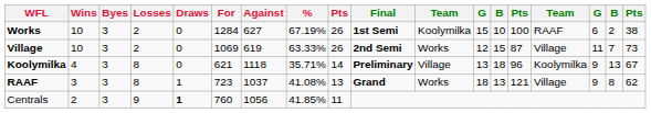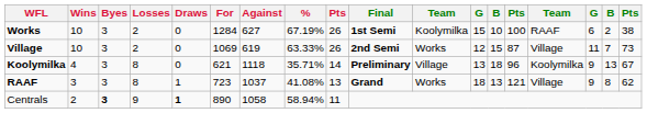 <table class="wikitable">
 <tr>
 <th style="color:crimson">WFL</th>
 <th style="color:crimson">Wins</th>
 <th style="color:crimson">Byes</th>
 <th style="color:crimson">Losses</th>
 <th style="color:crimson">Draws</th>
 <th style="color:crimson">For</th>
 <th style="color:crimson">Against</th>
 <th style="color:crimson">%</th>
 <th style="color:crimson">Pts</th>
 <th style="color:green">Final</th>
 <th style="color:green">Team</th>
 <th style="color:green">G</th>
 <th style="color:green">B</th>
 <th style="color:green">Pts</th>
 <th style="color:green">Team</th>
 <th style="color:green">G</th>
 <th style="color:green">B</th>
 <th style="color:green">Pts</th>
 </tr>
 <tr>
 <td><strong>	Works	</strong></td>
 <td>10</td>
 <td>3</td>
 <td>2</td>
 <td>0</td>
 <td>1284</td>
 <td>627</td>
 <td>67.19%</td>
 <td>26</td>
 <td><strong>1st Semi</strong></td>
 <td>Koolymilka</td>
 <td>15</td>
 <td>10</td>
 <td>100</td>
 <td>RAAF</td>
 <td>6</td>
 <td>2</td>
 <td>38</td>
 </tr>
 <tr>
 <td><strong>	Village	</strong></td>
 <td>10</td>
 <td>3</td>
 <td>2</td>
 <td>0</td>
 <td>1069</td>
 <td>619</td>
 <td>63.33%</td>
 <td>26</td>
 <td><strong>2nd Semi</strong></td>
 <td>Works</td>
 <td>12</td>
 <td>15</td>
 <td>87</td>
 <td>Village</td>
 <td>11</td>
 <td>7</td>
 <td>73</td>
 </tr>
 <tr>
 <td><strong>	Koolymilka	</strong></td>
 <td>4</td>
 <td>3</td>
 <td>8</td>
 <td>0</td>
 <td>621</td>
 <td>1118</td>
 <td>35.71%</td>
 <td>14</td>
 <td><strong>Preliminary</strong></td>
 <td>Village</td>
 <td>13</td>
 <td>18</td>
 <td>96</td>
 <td>Koolymilka</td>
 <td>9</td>
 <td>13</td>
 <td>67</td>
 </tr>
 <tr>
 <td><strong>	RAAF	</strong></td>
 <td>3</td>
 <td>3</td>
 <td>8</td>
 <td>1</td>
 <td>723</td>
 <td>1037</td>
 <td>41.08%</td>
 <td>13</td>
 <td><strong>Grand</strong></td>
 <td>Works</td>
 <td>18</td>
 <td>13</td>
 <td>121</td>
 <td>Village</td>
 <td>9</td>
 <td>8</td>
 <td>62</td>
 </tr>
 <tr>
 <td>Centrals</td>
 <td>2</td>
-<td>3</td>
+<td><strong>3</strong></td>
 <td>9</td>
 <td><strong>1</strong></td>
-<td>760</td>
-<td>1056</td>
-<td>41.85%</td>
+<td>890</td>
+<td>1058</td>
+<td>58.94%</td>
 <td>11</td>
 </tr>
 </table>
